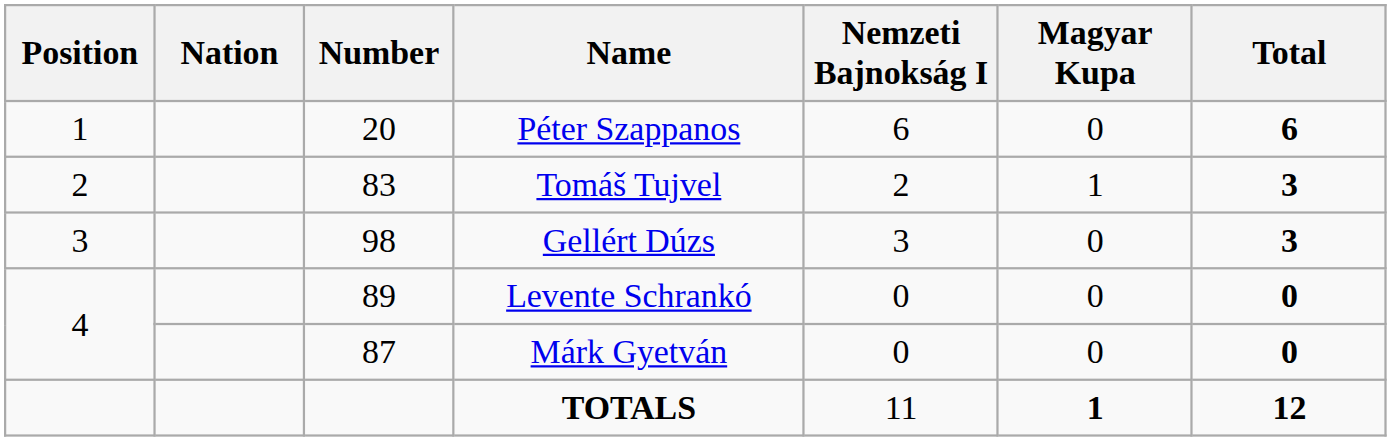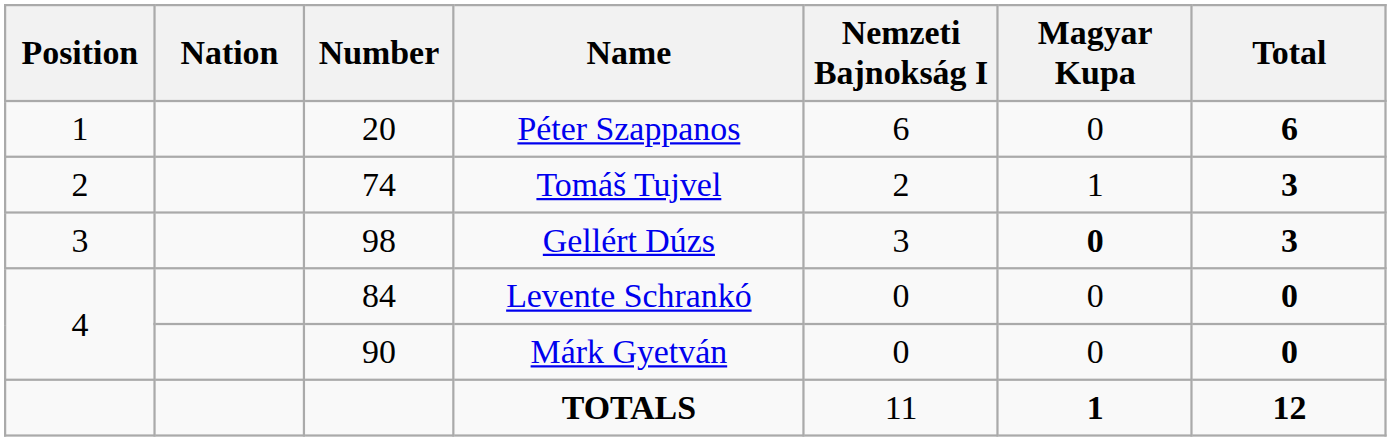 <table class="wikitable" style="font-size: 95%; text-align: center;">
 <tr>
 <th width=60>Position</th>
 <th width=60>Nation</th>
 <th width=60>Number</th>
 <th width=150>Name</th>
 <th width=80>Nemzeti Bajnokság I</th>
 <th width=80>Magyar Kupa</th>
 <th width=80>Total</th>
 </tr>
 <tr>
 <td>1</td>
 <td></td>
 <td>20</td>
 <td><a href='#'>Péter Szappanos</a></td>
 <td>6</td>
 <td>0</td>
 <td><strong>6</strong></td>
 </tr>
 <tr>
 <td>2</td>
 <td></td>
-<td>83</td>
+<td>74</td>
 <td><a href='#'>Tomáš Tujvel</a></td>
 <td>2</td>
 <td>1</td>
 <td><strong>3</strong></td>
 </tr>
 <tr>
 <td>3</td>
 <td></td>
 <td>98</td>
 <td><a href='#'>Gellért Dúzs</a></td>
 <td>3</td>
-<td>0</td>
+<td><strong>0</strong></td>
 <td><strong>3</strong></td>
 </tr>
 <tr>
 <td rowspan="2">4</td>
 <td></td>
-<td>89</td>
+<td>84</td>
 <td><a href='#'>Levente Schrankó</a></td>
 <td>0</td>
 <td>0</td>
 <td><strong>0</strong></td>
 </tr>
 <tr>
 <td></td>
-<td>87</td>
+<td>90</td>
 <td><a href='#'>Márk Gyetván</a></td>
 <td>0</td>
 <td>0</td>
 <td><strong>0</strong></td>
 </tr>
 <tr>
 <td></td>
 <td></td>
 <td></td>
 <td><strong>TOTALS</strong></td>
 <td>11</td>
 <td><strong>1</strong></td>
 <td><strong>12</strong></td>
 </tr>
 </table>
